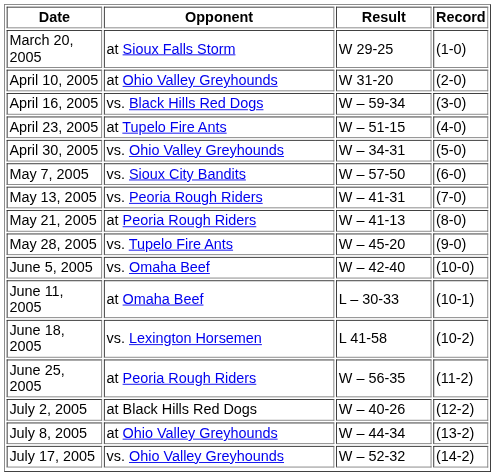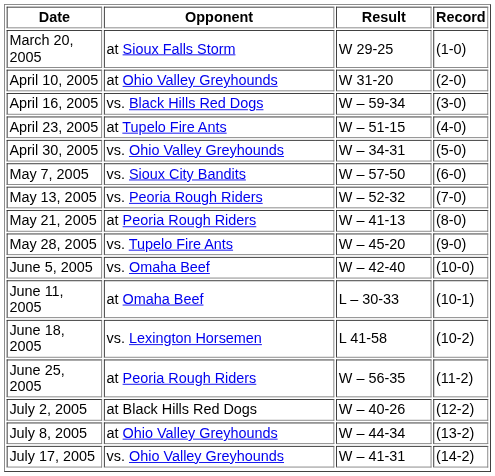 <table border="1" cellpadding="2">
 <tr>
 <th width="100">Date</th>
 <th width="250">Opponent</th>
 <th width="100">Result</th>
 <th width="50">Record</th>
 </tr>
 <tr>
 <td>March 20, 2005</td>
 <td>at <a href='#'>Sioux Falls Storm</a></td>
 <td>W 29-25</td>
 <td>(1-0)</td>
 </tr>
 <tr>
 <td>April 10, 2005</td>
 <td>at <a href='#'>Ohio Valley Greyhounds</a></td>
 <td>W 31-20</td>
 <td>(2-0)</td>
 </tr>
 <tr>
 <td>April 16, 2005</td>
 <td>vs. <a href='#'>Black Hills Red Dogs</a></td>
 <td>W – 59-34</td>
 <td>(3-0)</td>
 </tr>
 <tr>
 <td>April 23, 2005</td>
 <td>at <a href='#'>Tupelo Fire Ants</a></td>
 <td>W – 51-15</td>
 <td>(4-0)</td>
 </tr>
 <tr>
 <td>April 30, 2005</td>
 <td>vs. <a href='#'>Ohio Valley Greyhounds</a></td>
 <td>W – 34-31</td>
 <td>(5-0)</td>
 </tr>
 <tr>
 <td>May 7, 2005</td>
 <td>vs. <a href='#'>Sioux City Bandits</a></td>
 <td>W – 57-50</td>
 <td>(6-0)</td>
 </tr>
 <tr>
 <td>May 13, 2005</td>
 <td>vs. <a href='#'>Peoria Rough Riders</a></td>
-<td>W – 41-31</td>
+<td>W – 52-32</td>
 <td>(7-0)</td>
 </tr>
 <tr>
 <td>May 21, 2005</td>
 <td>at <a href='#'>Peoria Rough Riders</a></td>
 <td>W – 41-13</td>
 <td>(8-0)</td>
 </tr>
 <tr>
 <td>May 28, 2005</td>
 <td>vs. <a href='#'>Tupelo Fire Ants</a></td>
 <td>W – 45-20</td>
 <td>(9-0)</td>
 </tr>
 <tr>
 <td>June 5, 2005</td>
 <td>vs. <a href='#'>Omaha Beef</a></td>
 <td>W – 42-40</td>
 <td>(10-0)</td>
 </tr>
 <tr>
 <td>June 11, 2005</td>
 <td>at <a href='#'>Omaha Beef</a></td>
 <td>L – 30-33</td>
 <td>(10-1)</td>
 </tr>
 <tr>
 <td>June 18, 2005</td>
 <td>vs. <a href='#'>Lexington Horsemen</a></td>
 <td>L 41-58</td>
 <td>(10-2)</td>
 </tr>
 <tr>
 <td>June 25, 2005</td>
 <td>at <a href='#'>Peoria Rough Riders</a></td>
 <td>W – 56-35</td>
 <td>(11-2)</td>
 </tr>
 <tr>
 <td>July 2, 2005</td>
 <td>at Black Hills Red Dogs</td>
 <td>W – 40-26</td>
 <td>(12-2)</td>
 </tr>
 <tr>
 <td>July 8, 2005</td>
 <td>at <a href='#'>Ohio Valley Greyhounds</a></td>
 <td>W – 44-34</td>
 <td>(13-2)</td>
 </tr>
 <tr>
 <td>July 17, 2005</td>
 <td>vs. <a href='#'>Ohio Valley Greyhounds</a></td>
-<td>W – 52-32</td>
+<td>W – 41-31</td>
 <td>(14-2)</td>
 </tr>
 <tr>
 </tr>
 </table>
